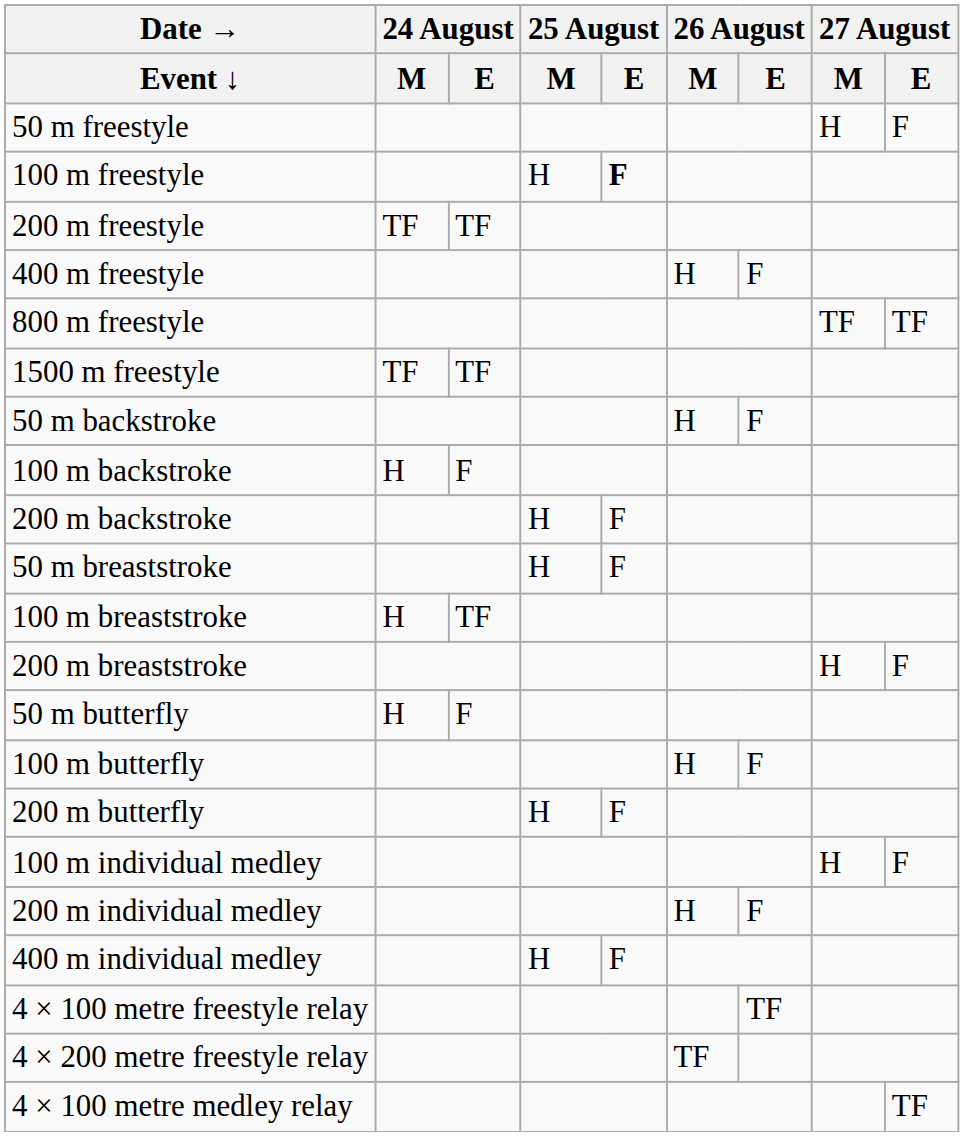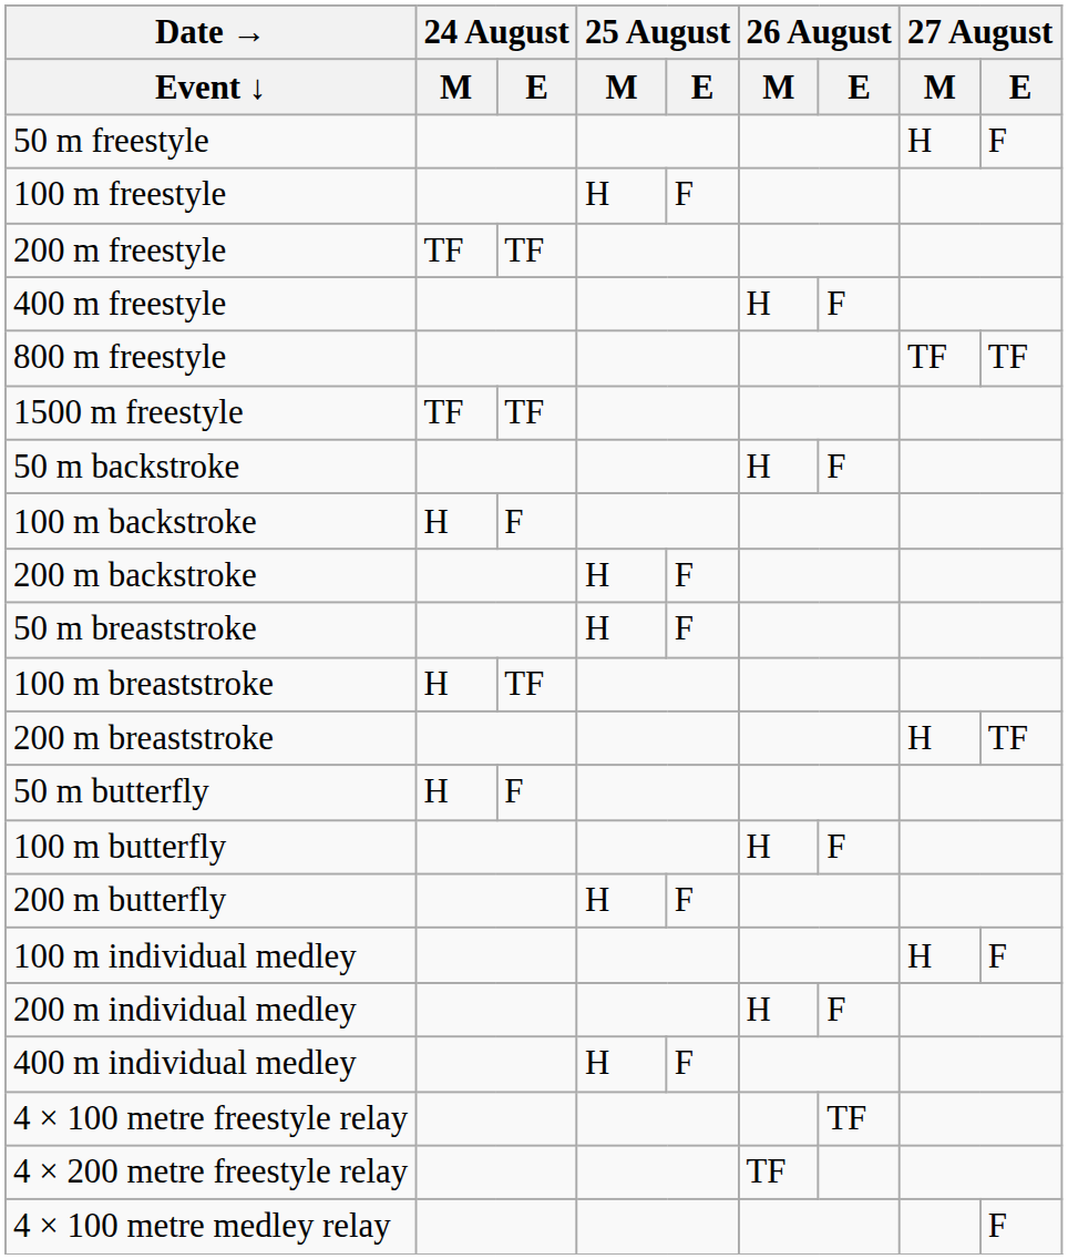 <table class="wikitable swimming-schedule floatleft">
 <tr>
 <th>Date →</th>
 <th colspan=2>24 August</th>
 <th colspan=2>25 August</th>
 <th colspan=2>26 August</th>
 <th colspan=2>27 August</th>
 </tr>
 <tr>
 <th>Event ↓</th>
 <th>M</th>
 <th>E</th>
 <th>M</th>
 <th>E</th>
 <th>M</th>
 <th>E</th>
 <th>M</th>
 <th>E</th>
 </tr>
 <tr>
 <td class=event>50 m freestyle</td>
 <td colspan=2></td>
 <td colspan=2></td>
 <td colspan=2></td>
 <td class=heats>H</td>
 <td class=final>F</td>
 </tr>
 <tr>
 <td class=event>100 m freestyle</td>
 <td colspan=2></td>
 <td class=heats>H</td>
-<td class=final><strong>F</strong></td>
+<td class=final>F</td>
 <td colspan=2></td>
 <td colspan=2></td>
 </tr>
 <tr>
 <td class=event>200 m freestyle</td>
 <td class=timed-final>TF</td>
 <td class=timed-final>TF</td>
 <td colspan=2></td>
 <td colspan=2></td>
 <td colspan=2></td>
 </tr>
 <tr>
 <td class=event>400 m freestyle</td>
 <td colspan=2></td>
 <td colspan=2></td>
 <td class=heats>H</td>
 <td class=final>F</td>
 <td colspan=2></td>
 </tr>
 <tr>
 <td class=event>800 m freestyle</td>
 <td colspan=2></td>
 <td colspan=2></td>
 <td colspan=2></td>
 <td class=timed-final>TF</td>
 <td class=timed-final>TF</td>
 </tr>
 <tr>
 <td class=event>1500 m freestyle</td>
 <td class=timed-final>TF</td>
 <td class=timed-final>TF</td>
 <td colspan=2></td>
 <td colspan=2></td>
 <td colspan=2></td>
 </tr>
 <tr>
 <td class=event>50 m backstroke</td>
 <td colspan=2></td>
 <td colspan=2></td>
 <td class=heats>H</td>
 <td class=final>F</td>
 <td colspan=2></td>
 </tr>
 <tr>
 <td class=event>100 m backstroke</td>
 <td class=heats>H</td>
 <td class=final>F</td>
 <td colspan=2></td>
 <td colspan=2></td>
 <td colspan=2></td>
 </tr>
 <tr>
 <td class=event>200 m backstroke</td>
 <td colspan=2></td>
 <td class=heats>H</td>
 <td class=final>F</td>
 <td colspan=2></td>
 <td colspan=2></td>
 </tr>
 <tr>
 <td class=event>50 m breaststroke</td>
 <td colspan=2></td>
 <td class=heats>H</td>
 <td class=final>F</td>
 <td colspan=2></td>
 <td colspan=2></td>
 </tr>
 <tr>
 <td class=event>100 m breaststroke</td>
 <td class=heats>H</td>
 <td class=timed-final>TF</td>
 <td colspan=2></td>
 <td colspan=2></td>
 <td colspan=2></td>
 </tr>
 <tr>
 <td class=event>200 m breaststroke</td>
 <td colspan=2></td>
 <td colspan=2></td>
 <td colspan=2></td>
 <td class=heats>H</td>
-<td class=final>F</td>
+<td class=timed-final>TF</td>
 </tr>
 <tr>
 <td class=event>50 m butterfly</td>
 <td class=heats>H</td>
 <td class=final>F</td>
 <td colspan=2></td>
 <td colspan=2></td>
 <td colspan=2></td>
 </tr>
 <tr>
 <td class=event>100 m butterfly</td>
 <td colspan=2></td>
 <td colspan=2></td>
 <td class=heats>H</td>
 <td class=final>F</td>
 <td colspan=2></td>
 </tr>
 <tr>
 <td class=event>200 m butterfly</td>
 <td colspan=2></td>
 <td class=heats>H</td>
 <td class=final>F</td>
 <td colspan=2></td>
 <td colspan=2></td>
 </tr>
 <tr>
 <td class=event>100 m individual medley</td>
 <td colspan=2></td>
 <td colspan=2></td>
 <td colspan=2></td>
 <td class=heats>H</td>
 <td class=final>F</td>
 </tr>
 <tr>
 <td class=event>200 m individual medley</td>
 <td colspan=2></td>
 <td colspan=2></td>
 <td class=heats>H</td>
 <td class=final>F</td>
 <td colspan=2></td>
 </tr>
 <tr>
 <td class=event>400 m individual medley</td>
 <td colspan=2></td>
 <td class=heats>H</td>
 <td class=final>F</td>
 <td colspan=2></td>
 <td colspan=2></td>
 </tr>
 <tr>
 <td class=event>4 × 100 metre freestyle relay</td>
 <td colspan=2></td>
 <td colspan=2></td>
 <td></td>
 <td class=timed-final>TF</td>
 <td colspan=2></td>
 </tr>
 <tr>
 <td class=event>4 × 200 metre freestyle relay</td>
 <td colspan=2></td>
 <td colspan=2></td>
 <td class=timed-final>TF</td>
 <td></td>
 <td colspan=2></td>
 </tr>
 <tr>
 <td class=event>4 × 100 metre medley relay</td>
 <td colspan=2></td>
 <td colspan=2></td>
 <td colspan=2></td>
 <td></td>
-<td class=timed-final>TF</td>
+<td class=final>F</td>
 </tr>
 <tr>
 </tr>
 </table>
